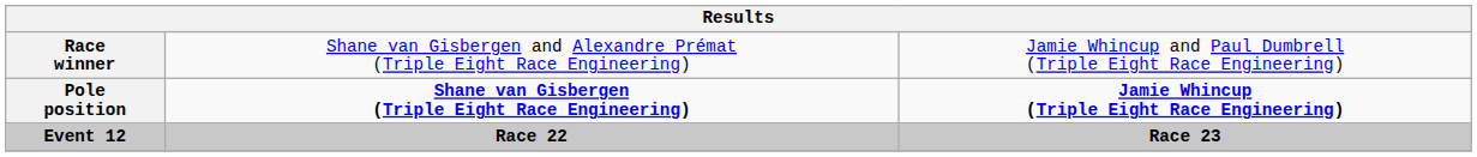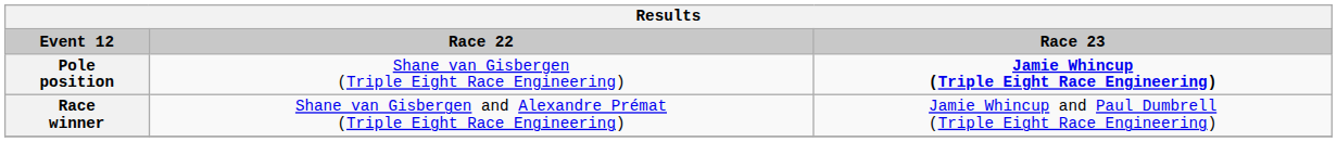 <table class="wikitable collapsible collapsed" align="center" width="75%" style="font-size: 85%; max-width: 950px">
 <tr>
 <th colspan="3">Results</th>
+</tr>
+<tr style="font-weight: bold; text-align:center; background:#c8c8c8">
+<td>Event 12</td>
+<td>Race 22</td>
+<td>Race 23</td>
+</tr>
+<tr>
+<th>Pole<br>position</th>
+<td align="center"> <a href='#'>Shane van Gisbergen</a><br>(<a href='#'>Triple Eight Race Engineering</a>)</td>
+<td align="center"><strong> <a href='#'>Jamie Whincup</a><br>(<a href='#'>Triple Eight Race Engineering</a>)</strong></td>
 </tr>
 <tr>
 <th>Race<br>winner</th>
 <td align="center"> <a href='#'>Shane van Gisbergen</a> and  <a href='#'>Alexandre Prémat</a><br>(<a href='#'>Triple Eight Race Engineering</a>)</td>
 <td align="center"> <a href='#'>Jamie Whincup</a> and  <a href='#'>Paul Dumbrell</a><br>(<a href='#'>Triple Eight Race Engineering</a>)</td>
 </tr>
 <tr>
-<th>Pole<br>position</th>
-<td align="center"><strong> <a href='#'>Shane van Gisbergen</a><br>(<a href='#'>Triple Eight Race Engineering</a>)</strong></td>
-<td align="center"><strong> <a href='#'>Jamie Whincup</a><br>(<a href='#'>Triple Eight Race Engineering</a>)</strong></td>
-</tr>
-<tr style="font-weight: bold; text-align:center; background:#c8c8c8">
-<td>Event 12</td>
-<td>Race 22</td>
-<td>Race 23</td>
-</tr>
-<tr>
 </tr>
 </table>
